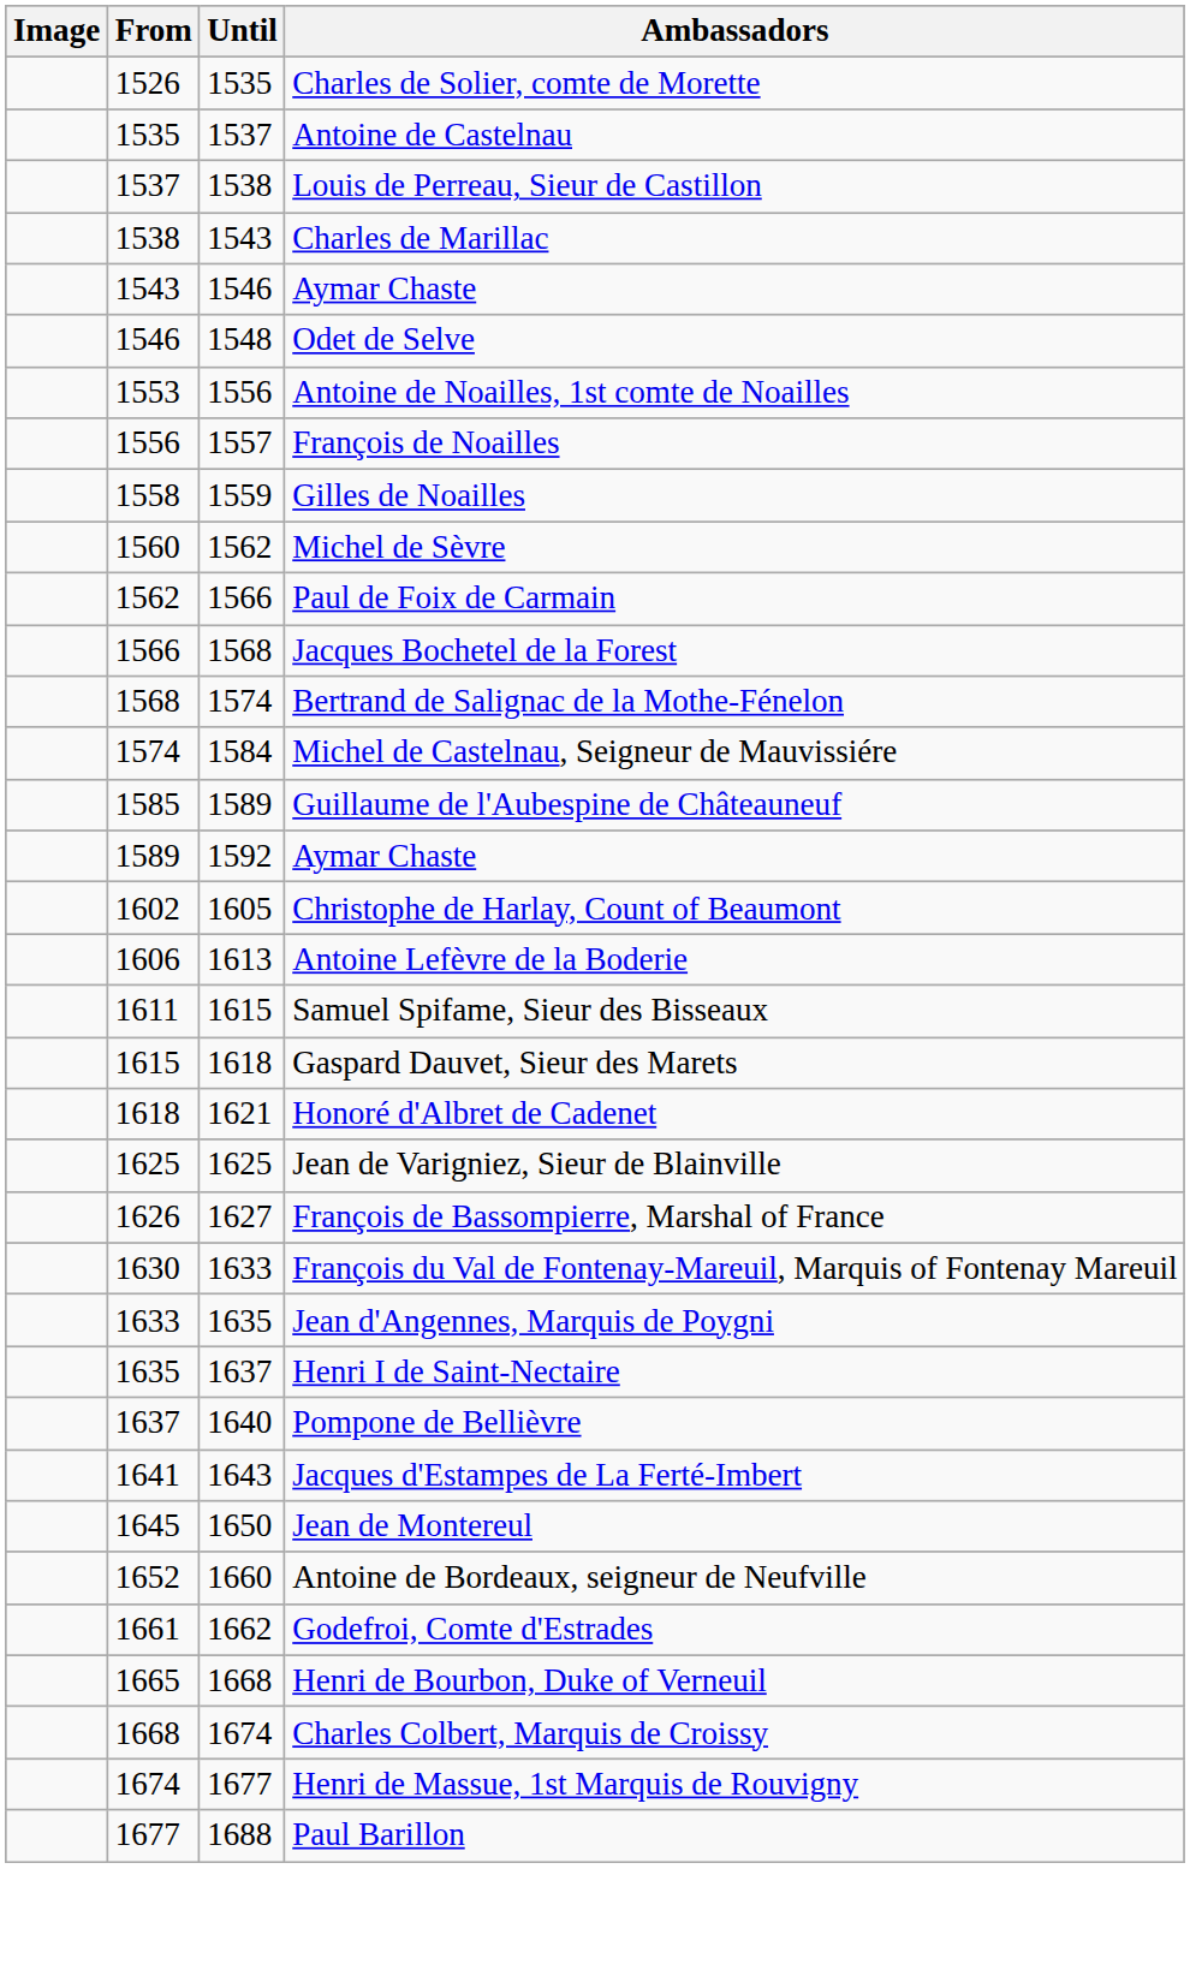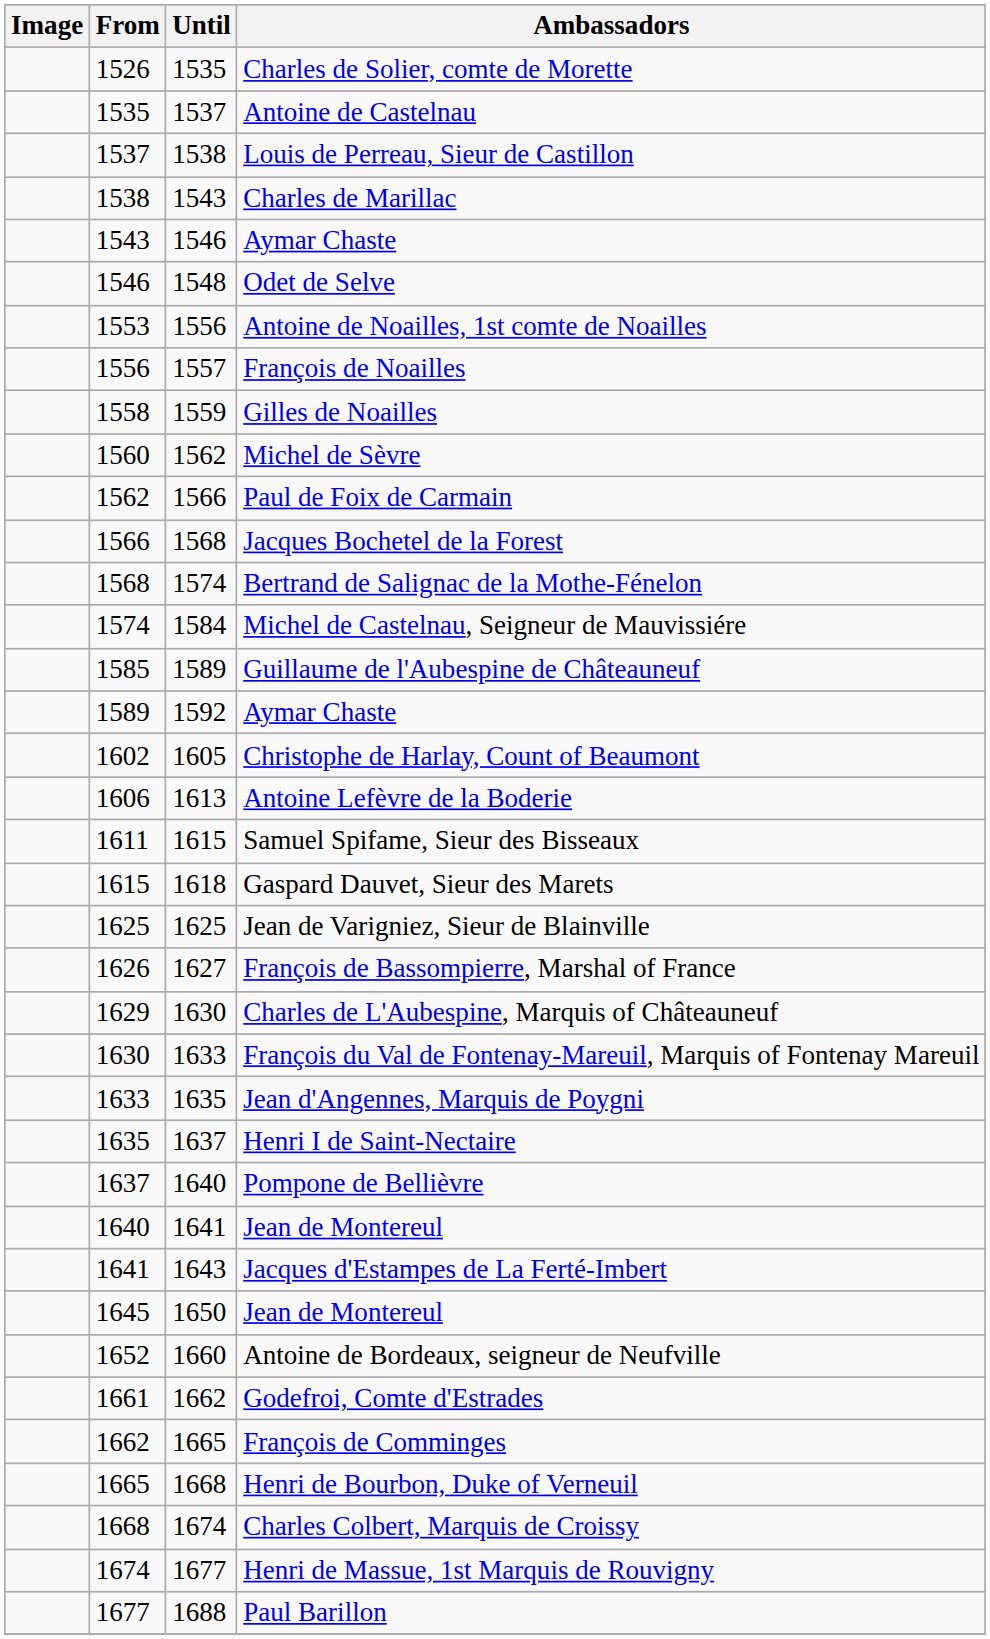 <table class="wikitable centre">
 <tr>
 <th>Image</th>
 <th>From</th>
 <th>Until</th>
 <th>Ambassadors</th>
 </tr>
 <tr>
 <td></td>
 <td>1526</td>
 <td>1535</td>
 <td><a href='#'>Charles de Solier, comte de Morette</a></td>
 </tr>
 <tr>
 <td></td>
 <td>1535</td>
 <td>1537</td>
 <td><a href='#'>Antoine de Castelnau</a></td>
 </tr>
 <tr>
 <td></td>
 <td>1537</td>
 <td>1538</td>
 <td><a href='#'>Louis de Perreau, Sieur de Castillon</a></td>
 </tr>
 <tr>
 <td></td>
 <td>1538</td>
 <td>1543</td>
 <td><a href='#'>Charles de Marillac</a></td>
 </tr>
 <tr>
 <td></td>
 <td>1543</td>
 <td>1546</td>
 <td><a href='#'>Aymar Chaste</a></td>
 </tr>
 <tr>
 <td></td>
 <td>1546</td>
 <td>1548</td>
 <td><a href='#'>Odet de Selve</a></td>
 </tr>
 <tr>
 <td></td>
 <td>1553</td>
 <td>1556</td>
 <td><a href='#'>Antoine de Noailles, 1st comte de Noailles</a></td>
 </tr>
 <tr>
 <td></td>
 <td>1556</td>
 <td>1557</td>
 <td><a href='#'>François de Noailles</a></td>
 </tr>
 <tr>
 <td></td>
 <td>1558</td>
 <td>1559</td>
 <td><a href='#'>Gilles de Noailles</a></td>
 </tr>
 <tr>
 <td></td>
 <td>1560</td>
 <td>1562</td>
 <td><a href='#'>Michel de Sèvre</a></td>
 </tr>
 <tr>
 <td></td>
 <td>1562</td>
 <td>1566</td>
 <td><a href='#'>Paul de Foix de Carmain</a></td>
 </tr>
 <tr>
 <td></td>
 <td>1566</td>
 <td>1568</td>
 <td><a href='#'>Jacques Bochetel de la Forest</a></td>
 </tr>
 <tr>
 <td></td>
 <td>1568</td>
 <td>1574</td>
 <td><a href='#'>Bertrand de Salignac de la Mothe-Fénelon</a></td>
 </tr>
 <tr>
 <td></td>
 <td>1574</td>
 <td>1584</td>
 <td><a href='#'>Michel de Castelnau</a>, Seigneur de Mauvissiére</td>
 </tr>
 <tr>
 <td></td>
 <td>1585</td>
 <td>1589</td>
 <td><a href='#'>Guillaume de l'Aubespine de Châteauneuf</a></td>
 </tr>
 <tr>
 <td></td>
 <td>1589</td>
 <td>1592</td>
 <td><a href='#'>Aymar Chaste</a></td>
 </tr>
 <tr>
 <td></td>
 <td>1602</td>
 <td>1605</td>
 <td><a href='#'>Christophe de Harlay, Count of Beaumont</a></td>
 </tr>
 <tr>
 <td></td>
 <td>1606</td>
 <td>1613</td>
 <td><a href='#'>Antoine Lefèvre de la Boderie</a></td>
 </tr>
 <tr>
 <td></td>
 <td>1611</td>
 <td>1615</td>
 <td>Samuel Spifame, Sieur des Bisseaux</td>
 </tr>
 <tr>
 <td></td>
 <td>1615</td>
 <td>1618</td>
 <td>Gaspard Dauvet, Sieur des Marets</td>
 </tr>
 <tr>
 <td></td>
-<td>1618</td>
-<td>1621</td>
-<td><a href='#'>Honoré d'Albret de Cadenet</a></td>
-</tr>
-<tr>
-<td></td>
 <td>1625</td>
 <td>1625</td>
 <td>Jean de Varigniez, Sieur de Blainville</td>
 </tr>
 <tr>
 <td></td>
 <td>1626</td>
 <td>1627</td>
 <td><a href='#'>François de Bassompierre</a>, Marshal of France</td>
+</tr>
+<tr>
+<td></td>
+<td>1629</td>
+<td>1630</td>
+<td><a href='#'>Charles de L'Aubespine</a>, Marquis of Châteauneuf</td>
 </tr>
 <tr>
 <td></td>
 <td>1630</td>
 <td>1633</td>
 <td><a href='#'>François du Val de Fontenay-Mareuil</a>, Marquis of Fontenay Mareuil</td>
 </tr>
 <tr>
 <td></td>
 <td>1633</td>
 <td>1635</td>
 <td><a href='#'>Jean d'Angennes, Marquis de Poygni</a></td>
 </tr>
 <tr>
 <td></td>
 <td>1635</td>
 <td>1637</td>
 <td><a href='#'>Henri I de Saint-Nectaire</a></td>
 </tr>
 <tr>
 <td></td>
 <td>1637</td>
 <td>1640</td>
 <td><a href='#'>Pompone de Bellièvre</a></td>
 </tr>
 <tr>
 <td></td>
+<td>1640</td>
+<td>1641</td>
+<td><a href='#'>Jean de Montereul</a></td>
+</tr>
+<tr>
+<td></td>
 <td>1641</td>
 <td>1643</td>
 <td><a href='#'>Jacques d'Estampes de La Ferté-Imbert</a></td>
 </tr>
 <tr>
 <td></td>
 <td>1645</td>
 <td>1650</td>
 <td><a href='#'>Jean de Montereul</a></td>
 </tr>
 <tr>
 <td></td>
 <td>1652</td>
 <td>1660</td>
 <td>Antoine de Bordeaux, seigneur de Neufville</td>
 </tr>
 <tr>
 <td></td>
 <td>1661</td>
 <td>1662</td>
 <td><a href='#'>Godefroi, Comte d'Estrades</a></td>
+</tr>
+<tr>
+<td></td>
+<td>1662</td>
+<td>1665</td>
+<td><a href='#'>François de Comminges</a></td>
 </tr>
 <tr>
 <td></td>
 <td>1665</td>
 <td>1668</td>
 <td><a href='#'>Henri de Bourbon, Duke of Verneuil</a></td>
 </tr>
 <tr>
 <td></td>
 <td>1668</td>
 <td>1674</td>
 <td><a href='#'>Charles Colbert, Marquis de Croissy</a></td>
 </tr>
 <tr>
 <td></td>
 <td>1674</td>
 <td>1677</td>
 <td><a href='#'>Henri de Massue, 1st Marquis de Rouvigny</a></td>
 </tr>
 <tr>
 <td></td>
 <td>1677</td>
 <td>1688</td>
 <td><a href='#'>Paul Barillon</a></td>
 </tr>
 <tr>
 </tr>
 </table>
